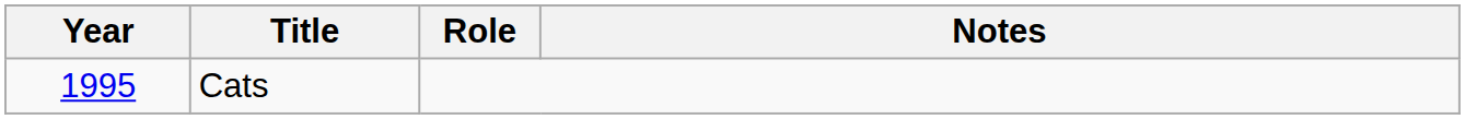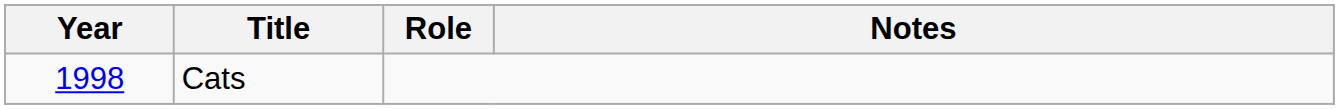 <table class="wikitable">
 <tr>
 <th width="80">Year</th>
 <th style="width:100px;">Title</th>
 <th width="50">Role</th>
 <th style="width:425px;">Notes</th>
 </tr>
 <tr>
-<td style="text-align:center;"><a href='#'>1995</a></td>
+<td style="text-align:center;"><a href='#'>1998</a></td>
 <td>Cats</td>
 </tr>
 </table>
